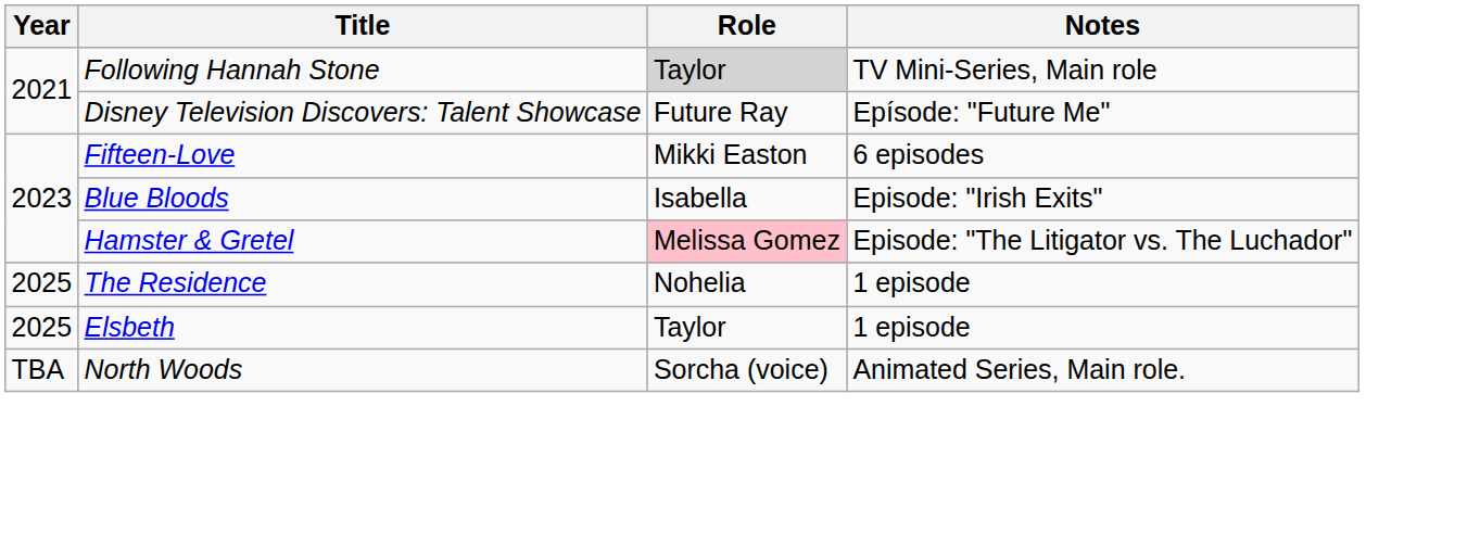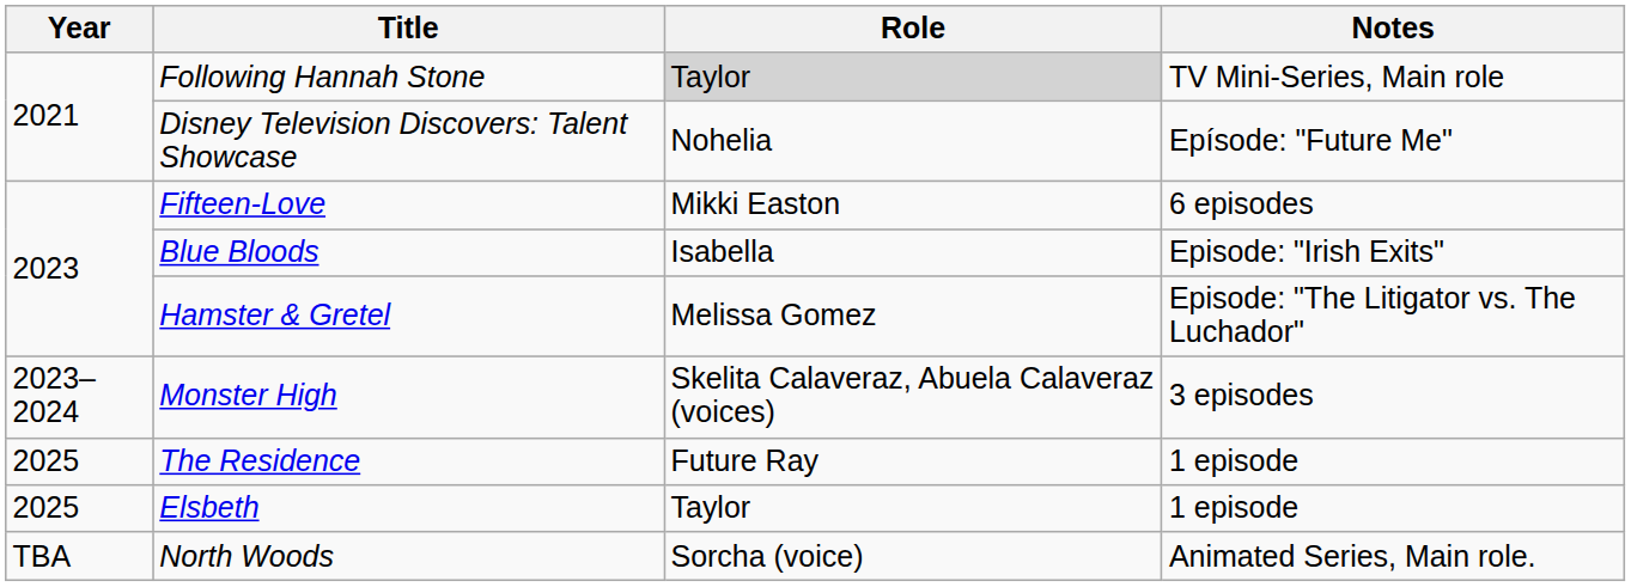 <table class="wikitable sortable">
 <tr>
 <th scope="col">Year</th>
 <th scope="col">Title</th>
 <th scope="col">Role</th>
 <th class="unsortable" scope="col">Notes</th>
 </tr>
 <tr>
 <td rowspan="2">2021</td>
 <td><em>Following Hannah Stone</em></td>
 <td style="background: lightgrey;">Taylor</td>
 <td>TV Mini-Series, Main role</td>
 </tr>
 <tr>
 <td><em>Disney Television Discovers: Talent Showcase</em></td>
-<td>Future Ray</td>
+<td>Nohelia</td>
 <td>Epísode: "Future Me"</td>
 </tr>
 <tr>
 <td rowspan="3">2023</td>
 <td><em><a href='#'>Fifteen-Love</a></em></td>
 <td>Mikki Easton</td>
 <td>6 episodes</td>
 </tr>
 <tr>
 <td><em><a href='#'>Blue Bloods</a></em></td>
 <td>Isabella</td>
 <td>Episode: "Irish Exits"</td>
 </tr>
 <tr>
 <td><em><a href='#'>Hamster & Gretel</a></em></td>
-<td style="background: pink;">Melissa Gomez</td>
+<td>Melissa Gomez</td>
 <td>Episode: "The Litigator vs. The Luchador"</td>
+</tr>
+<tr>
+<td>2023–2024</td>
+<td><em><a href='#'>Monster High</a></em></td>
+<td>Skelita Calaveraz, Abuela Calaveraz (voices)</td>
+<td>3 episodes</td>
 </tr>
 <tr>
 <td>2025</td>
 <td><em><a href='#'>The Residence</a></em></td>
-<td>Nohelia</td>
+<td>Future Ray</td>
 <td>1 episode</td>
 </tr>
 <tr>
 <td>2025</td>
 <td><em><a href='#'>Elsbeth</a></em></td>
 <td>Taylor</td>
 <td>1 episode</td>
 </tr>
 <tr>
 <td>TBA</td>
 <td><em>North Woods</em></td>
 <td>Sorcha (voice)</td>
 <td>Animated Series, Main role.</td>
 </tr>
 </table>
